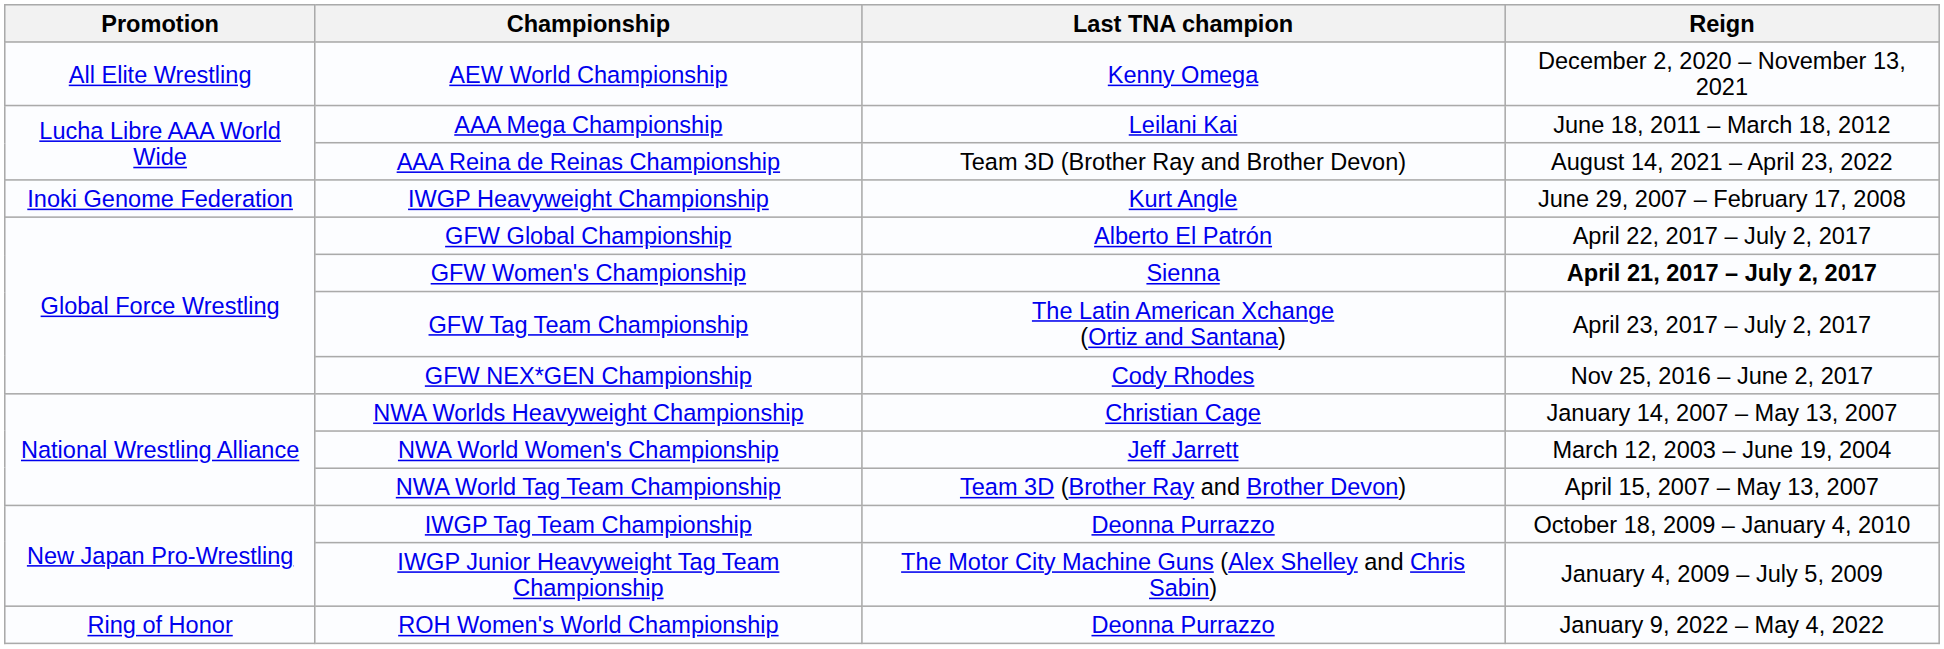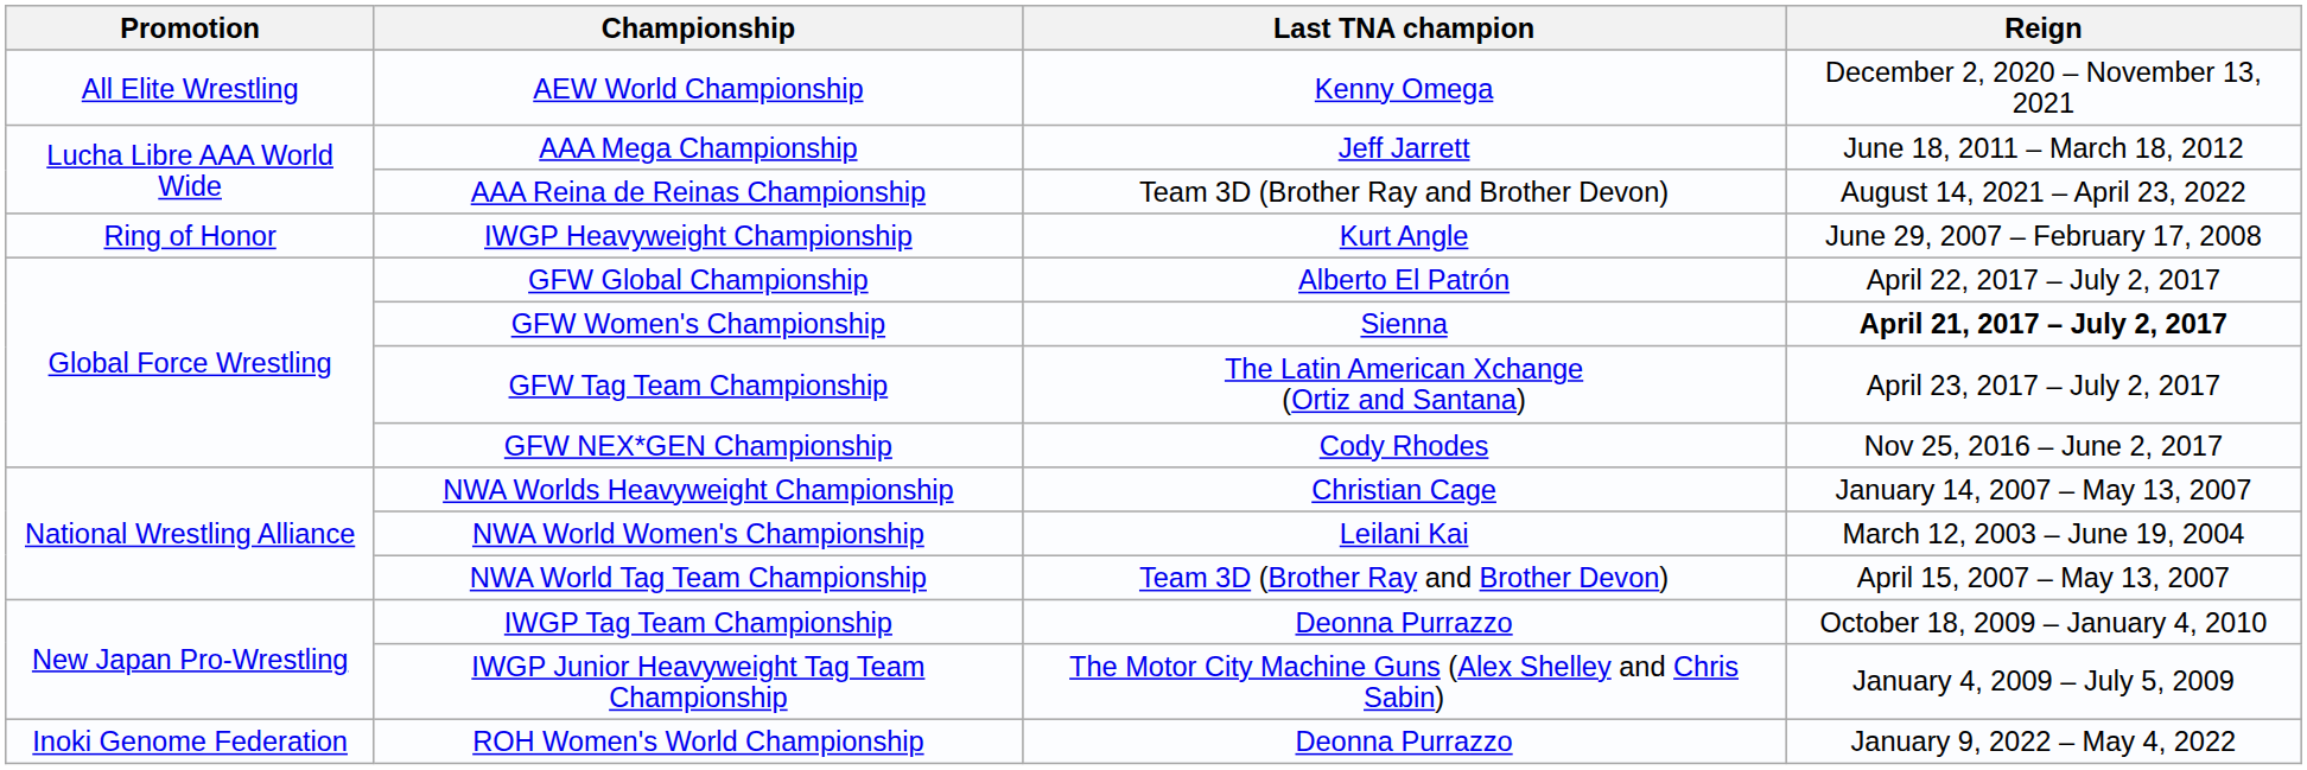 <table class="wikitable" style="background:#fcfdff; font-size:95%; text-align: center;">
 <tr>
 <th>Promotion</th>
 <th>Championship</th>
 <th>Last TNA champion</th>
 <th>Reign</th>
 </tr>
 <tr>
 <td><a href='#'>All Elite Wrestling</a></td>
 <td><a href='#'>AEW World Championship</a></td>
 <td><a href='#'>Kenny Omega</a></td>
 <td>December 2, 2020 – November 13, 2021</td>
 </tr>
 <tr>
 <td rowspan=2><a href='#'>Lucha Libre AAA World Wide</a></td>
 <td><a href='#'>AAA Mega Championship</a></td>
-<td><a href='#'>Leilani Kai</a></td>
+<td><a href='#'>Jeff Jarrett</a></td>
 <td>June 18, 2011 – March 18, 2012</td>
 </tr>
 <tr>
 <td><a href='#'>AAA Reina de Reinas Championship</a></td>
 <td>Team 3D (Brother Ray and Brother Devon)</td>
 <td>August 14, 2021 – April 23, 2022</td>
 </tr>
 <tr>
-<td><a href='#'>Inoki Genome Federation</a></td>
+<td><a href='#'>Ring of Honor</a></td>
 <td><a href='#'>IWGP Heavyweight Championship</a></td>
 <td><a href='#'>Kurt Angle</a></td>
 <td>June 29, 2007 – February 17, 2008</td>
 </tr>
 <tr>
 <td rowspan=4><a href='#'>Global Force Wrestling</a></td>
 <td><a href='#'>GFW Global Championship</a></td>
 <td><a href='#'>Alberto El Patrón</a></td>
 <td>April 22, 2017	– July 2, 2017</td>
 </tr>
 <tr>
 <td><a href='#'>GFW Women's Championship</a></td>
 <td><a href='#'>Sienna</a></td>
 <td><strong>April 21, 2017	– July 2, 2017</strong></td>
 </tr>
 <tr>
 <td><a href='#'>GFW Tag Team Championship</a></td>
 <td><a href='#'>The Latin American Xchange</a><br>(<a href='#'>Ortiz and Santana</a>)</td>
 <td>April 23, 2017	– July 2, 2017</td>
 </tr>
 <tr>
 <td><a href='#'>GFW NEX*GEN Championship</a></td>
 <td><a href='#'>Cody Rhodes</a></td>
 <td>Nov 25, 2016 – June 2, 2017</td>
 </tr>
 <tr>
 <td rowspan="3"><a href='#'>National Wrestling Alliance</a></td>
 <td><a href='#'>NWA Worlds Heavyweight Championship</a></td>
 <td><a href='#'>Christian Cage</a></td>
 <td>January 14, 2007 – May 13, 2007</td>
 </tr>
 <tr>
 <td><a href='#'>NWA World Women's Championship</a></td>
-<td><a href='#'>Jeff Jarrett</a></td>
+<td><a href='#'>Leilani Kai</a></td>
 <td>March 12, 2003 – June 19, 2004</td>
 </tr>
 <tr>
 <td><a href='#'>NWA World Tag Team Championship</a></td>
 <td><a href='#'>Team 3D</a> (<a href='#'>Brother Ray</a> and <a href='#'>Brother Devon</a>)</td>
 <td>April 15, 2007 – May 13, 2007</td>
 </tr>
 <tr>
 <td rowspan=2><a href='#'>New Japan Pro-Wrestling</a></td>
 <td><a href='#'>IWGP Tag Team Championship</a></td>
 <td><a href='#'>Deonna Purrazzo</a></td>
 <td>October 18, 2009 – January 4, 2010</td>
 </tr>
 <tr>
 <td><a href='#'>IWGP Junior Heavyweight Tag Team Championship</a></td>
 <td><a href='#'>The Motor City Machine Guns</a> (<a href='#'>Alex Shelley</a> and <a href='#'>Chris Sabin</a>)</td>
 <td>January 4, 2009 – July 5, 2009</td>
 </tr>
 <tr>
-<td><a href='#'>Ring of Honor</a></td>
+<td><a href='#'>Inoki Genome Federation</a></td>
 <td><a href='#'>ROH Women's World Championship</a></td>
 <td><a href='#'>Deonna Purrazzo</a></td>
 <td>January 9, 2022 – May 4, 2022</td>
 </tr>
 </table>
